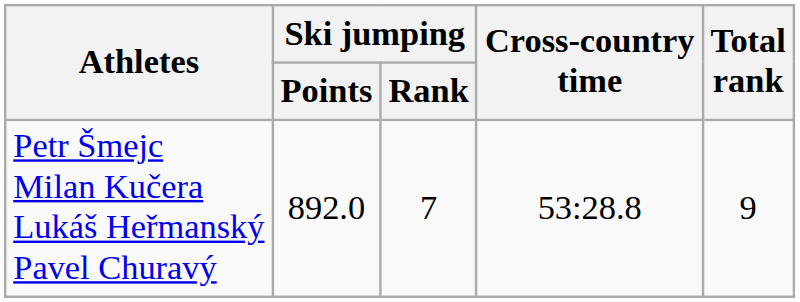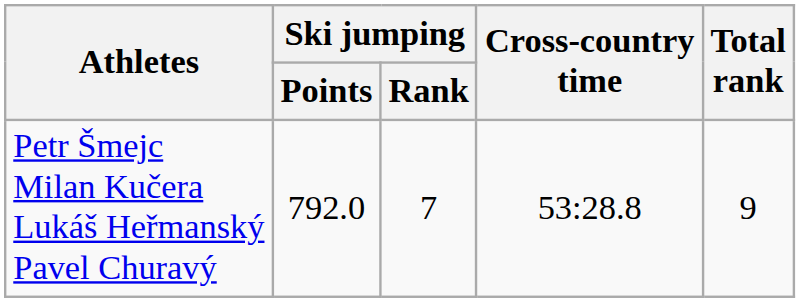 <table class="wikitable" border="1" style="font-size:90%">
 <tr>
 <th rowspan="2">Athletes</th>
 <th colspan="2">Ski jumping</th>
 <th rowspan="2">Cross-country <br> time</th>
 <th rowspan="2">Total <br> rank</th>
 </tr>
 <tr>
 <th>Points</th>
 <th>Rank</th>
 </tr>
 <tr>
 <td><a href='#'>Petr Šmejc</a><br><a href='#'>Milan Kučera</a><br><a href='#'>Lukáš Heřmanský</a><br><a href='#'>Pavel Churavý</a></td>
-<td align=center>892.0</td>
+<td align=center>792.0</td>
 <td align=center>7</td>
 <td align=center>53:28.8</td>
 <td align=center>9</td>
 </tr>
 </table>
